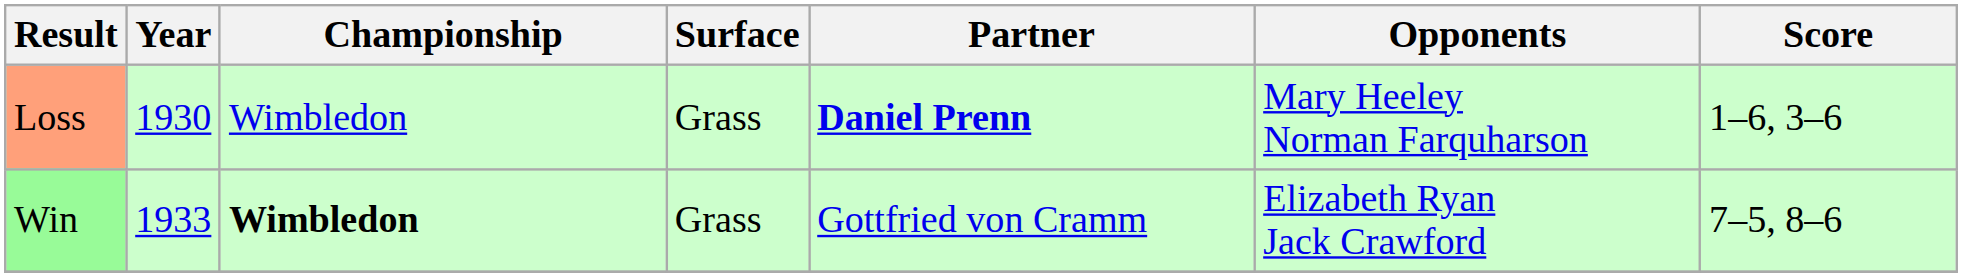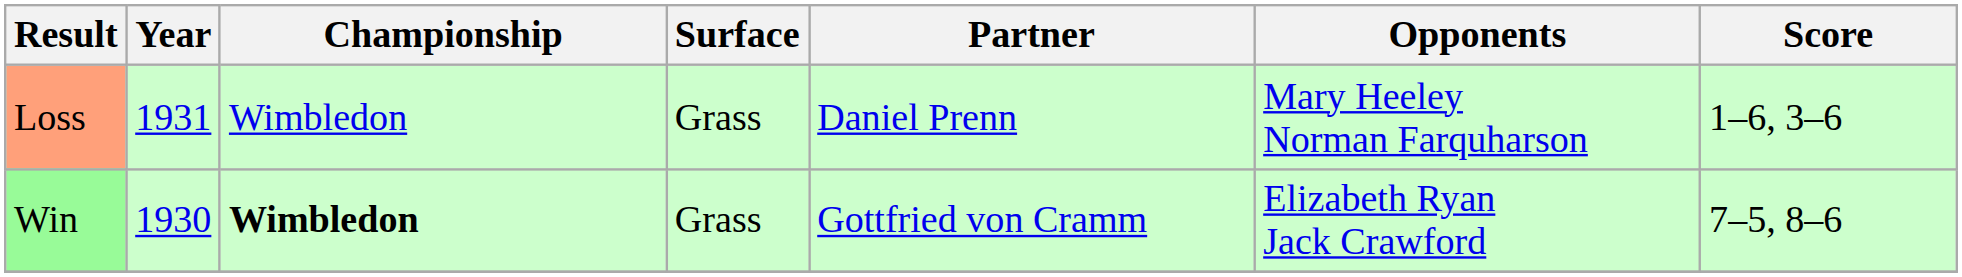 <table class="sortable wikitable">
 <tr>
 <th style="width:40px">Result</th>
 <th style="width:30px">Year</th>
 <th style="width:180px">Championship</th>
 <th style="width:50px">Surface</th>
 <th style="width:180px">Partner</th>
 <th style="width:180px">Opponents</th>
 <th style="width:100px" class="unsortable">Score</th>
 </tr>
 <tr style="background:#cfc;">
 <td style="background:#ffa07a;">Loss</td>
-<td><a href='#'>1930</a></td>
+<td><a href='#'>1931</a></td>
 <td><a href='#'>Wimbledon</a></td>
 <td>Grass</td>
-<td><strong> <a href='#'>Daniel Prenn</a></strong></td>
+<td> <a href='#'>Daniel Prenn</a></td>
 <td> <a href='#'>Mary Heeley</a><br> <a href='#'>Norman Farquharson</a></td>
 <td>1–6, 3–6</td>
 </tr>
 <tr style="background:#cfc;">
 <td style="background:#98fb98;">Win</td>
-<td><a href='#'>1933</a></td>
+<td><a href='#'>1930</a></td>
 <td><strong>Wimbledon</strong></td>
 <td>Grass</td>
 <td> <a href='#'>Gottfried von Cramm</a></td>
 <td> <a href='#'>Elizabeth Ryan</a><br> <a href='#'>Jack Crawford</a></td>
 <td>7–5, 8–6</td>
 </tr>
 <tr style="background:#cfc;">
 </tr>
 </table>
